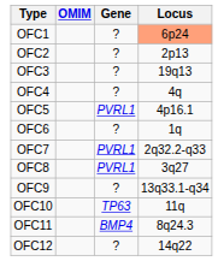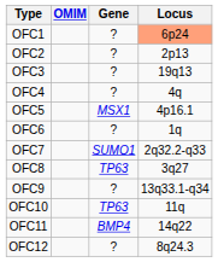 <table class="wikitable" style = "float: right; margin-left:15px; text-align:center">
 <tr>
 <th>Type</th>
 <th><a href='#'>OMIM</a></th>
 <th>Gene</th>
 <th>Locus</th>
 </tr>
 <tr>
 <td>OFC1</td>
 <td></td>
 <td>?</td>
 <td style="background: lightsalmon;">6p24</td>
 </tr>
 <tr>
 <td>OFC2</td>
 <td></td>
 <td>?</td>
 <td>2p13</td>
 </tr>
 <tr>
 <td>OFC3</td>
 <td></td>
 <td>?</td>
 <td>19q13</td>
 </tr>
 <tr>
 <td>OFC4</td>
 <td></td>
 <td>?</td>
 <td>4q</td>
 </tr>
 <tr>
 <td>OFC5</td>
 <td></td>
-<td><em><a href='#'>PVRL1</a></em></td>
+<td><em><a href='#'>MSX1</a></em></td>
 <td>4p16.1</td>
 </tr>
 <tr>
 <td>OFC6</td>
 <td></td>
 <td>?</td>
 <td>1q</td>
 </tr>
 <tr>
 <td>OFC7</td>
 <td></td>
-<td><em><a href='#'>PVRL1</a></em></td>
+<td><em><a href='#'>SUMO1</a></em></td>
 <td>2q32.2-q33</td>
 </tr>
 <tr>
 <td>OFC8</td>
 <td></td>
-<td><em><a href='#'>PVRL1</a></em></td>
+<td><em><a href='#'>TP63</a></em></td>
 <td>3q27</td>
 </tr>
 <tr>
 <td>OFC9</td>
 <td></td>
 <td>?</td>
 <td>13q33.1-q34</td>
 </tr>
 <tr>
 <td>OFC10</td>
 <td></td>
 <td><em><a href='#'>TP63</a></em></td>
 <td>11q</td>
 </tr>
 <tr>
 <td>OFC11</td>
 <td></td>
 <td><em><a href='#'>BMP4</a></em></td>
-<td>8q24.3</td>
+<td>14q22</td>
 </tr>
 <tr>
 <td>OFC12</td>
 <td></td>
 <td>?</td>
-<td>14q22</td>
+<td>8q24.3</td>
 </tr>
 </table>
